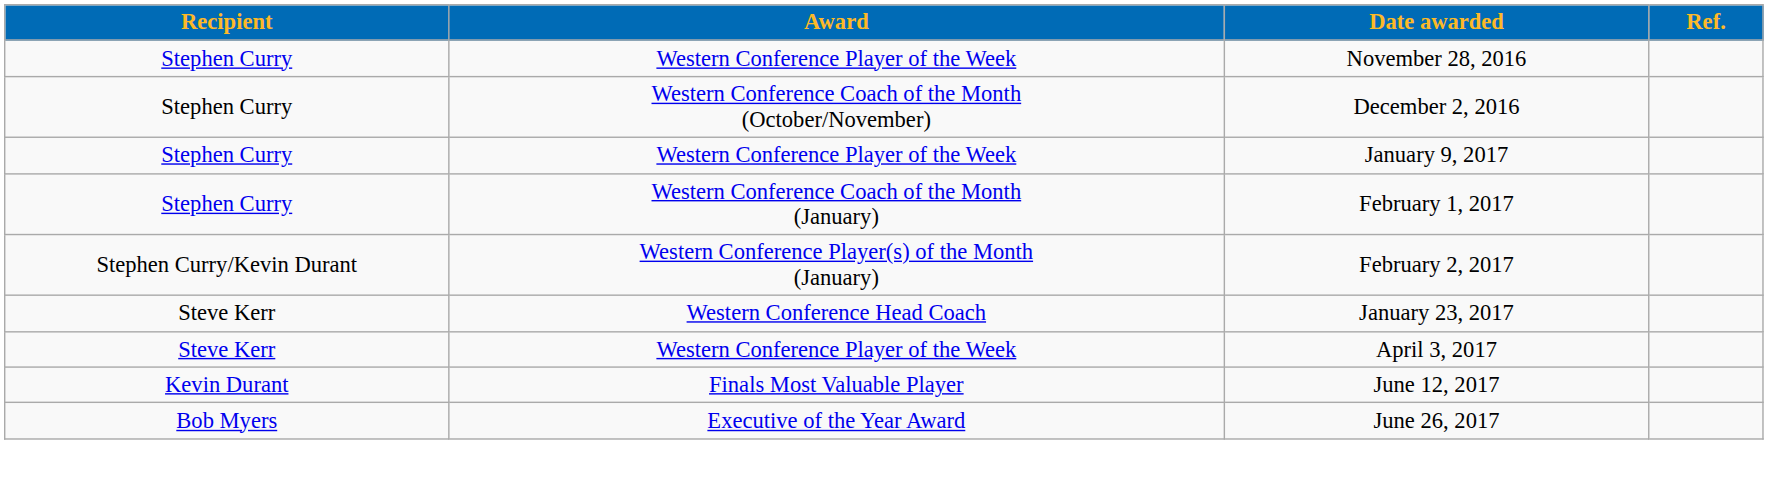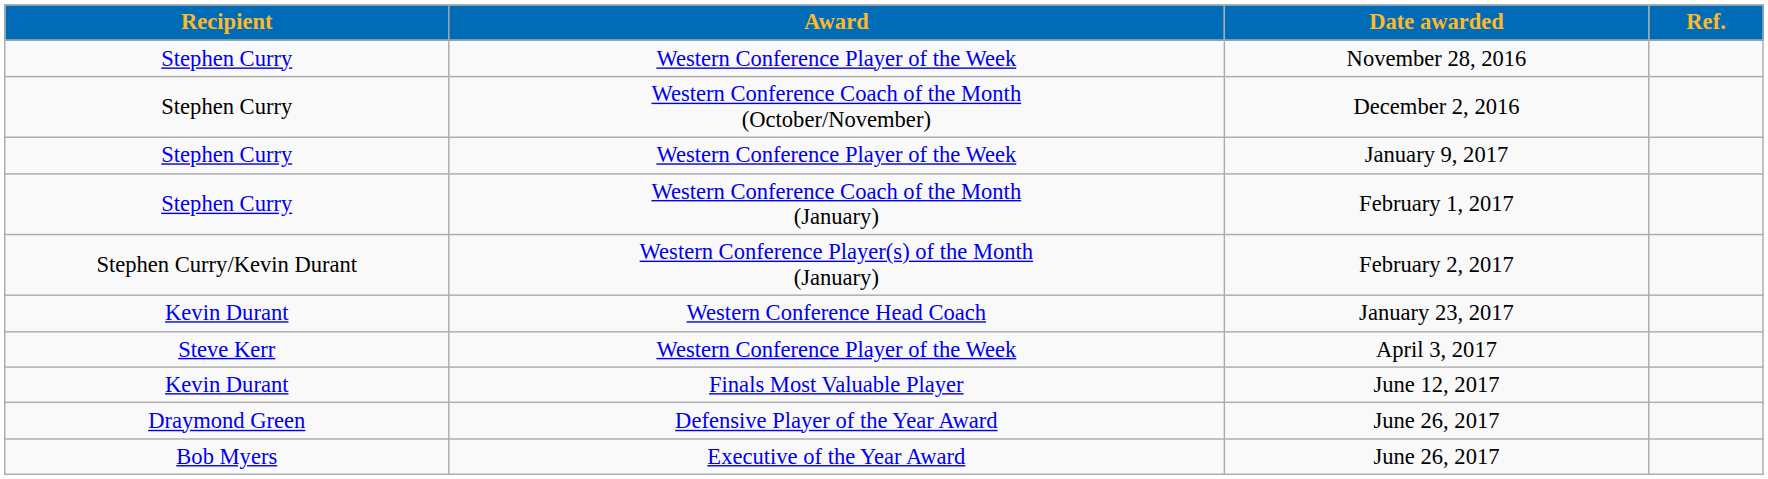 <table class="wikitable sortable sortable" style="text-align: center">
 <tr>
 <th style="background:#006BB6; color:#fdb927" width="5%">Recipient</th>
 <th style="background:#006BB6; color:#fdb927" width="9%">Award</th>
 <th style="background:#006BB6; color:#fdb927" width="5%">Date awarded</th>
 <th style="background:#006BB6; color:#fdb927" width="1%" class="unsortable">Ref.</th>
 </tr>
 <tr>
 <td><a href='#'>Stephen Curry</a></td>
 <td><a href='#'>Western Conference Player of the Week</a></td>
 <td>November 28, 2016</td>
 <td></td>
 </tr>
 <tr>
 <td>Stephen Curry</td>
 <td><a href='#'>Western Conference Coach of the Month</a><br>(October/November)</td>
 <td>December 2, 2016</td>
 <td></td>
 </tr>
 <tr>
 <td><a href='#'>Stephen Curry</a></td>
 <td><a href='#'>Western Conference Player of the Week</a></td>
 <td>January 9, 2017</td>
 <td></td>
 </tr>
 <tr>
 <td><a href='#'>Stephen Curry</a></td>
 <td><a href='#'>Western Conference Coach of the Month</a><br>(January)</td>
 <td>February 1, 2017</td>
 <td></td>
 </tr>
 <tr>
 <td>Stephen Curry/Kevin Durant</td>
 <td><a href='#'>Western Conference Player(s) of the Month</a><br>(January)</td>
 <td>February 2, 2017</td>
 <td></td>
 </tr>
 <tr>
-<td>Steve Kerr</td>
+<td><a href='#'>Kevin Durant</a></td>
 <td><a href='#'>Western Conference Head Coach</a></td>
 <td>January 23, 2017</td>
 <td></td>
 </tr>
 <tr>
 <td><a href='#'>Steve Kerr</a></td>
 <td><a href='#'>Western Conference Player of the Week</a></td>
 <td>April 3, 2017</td>
 <td></td>
 </tr>
 <tr>
 <td><a href='#'>Kevin Durant</a></td>
 <td><a href='#'>Finals Most Valuable Player</a></td>
 <td>June 12, 2017</td>
 <td></td>
 </tr>
 <tr>
+<td><a href='#'>Draymond Green</a></td>
+<td><a href='#'>Defensive Player of the Year Award</a></td>
+<td>June 26, 2017</td>
+<td></td>
+</tr>
+<tr>
 <td><a href='#'>Bob Myers</a></td>
 <td><a href='#'>Executive of the Year Award</a></td>
 <td>June 26, 2017</td>
 <td></td>
 </tr>
 </table>
